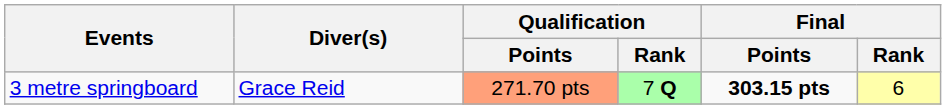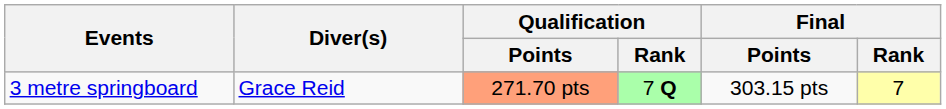 <table class=wikitable style="font-size:90%">
 <tr>
 <th rowspan="2" width=150>Events</th>
 <th rowspan="2" width=150>Diver(s)</th>
 <th colspan="2" width=150>Qualification</th>
 <th colspan="2" width=150>Final</th>
 </tr>
 <tr>
 <th width=100>Points</th>
 <th width=50>Rank</th>
 <th width=100>Points</th>
 <th width=50>Rank</th>
 </tr>
 <tr>
 <td><a href='#'>3 metre springboard</a></td>
 <td><a href='#'>Grace Reid</a></td>
 <td style="background: lightsalmon; text-align:center;">271.70 pts</td>
 <td style="text-align:center; background:#afa;">7 <strong>Q</strong></td>
-<td style="text-align:center;"><strong>303.15 pts</strong></td>
-<td style="text-align:center; background:#ffa;">6</td>
+<td style="text-align:center;">303.15 pts</td>
+<td style="text-align:center; background:#ffa;">7</td>
 </tr>
 </table>
